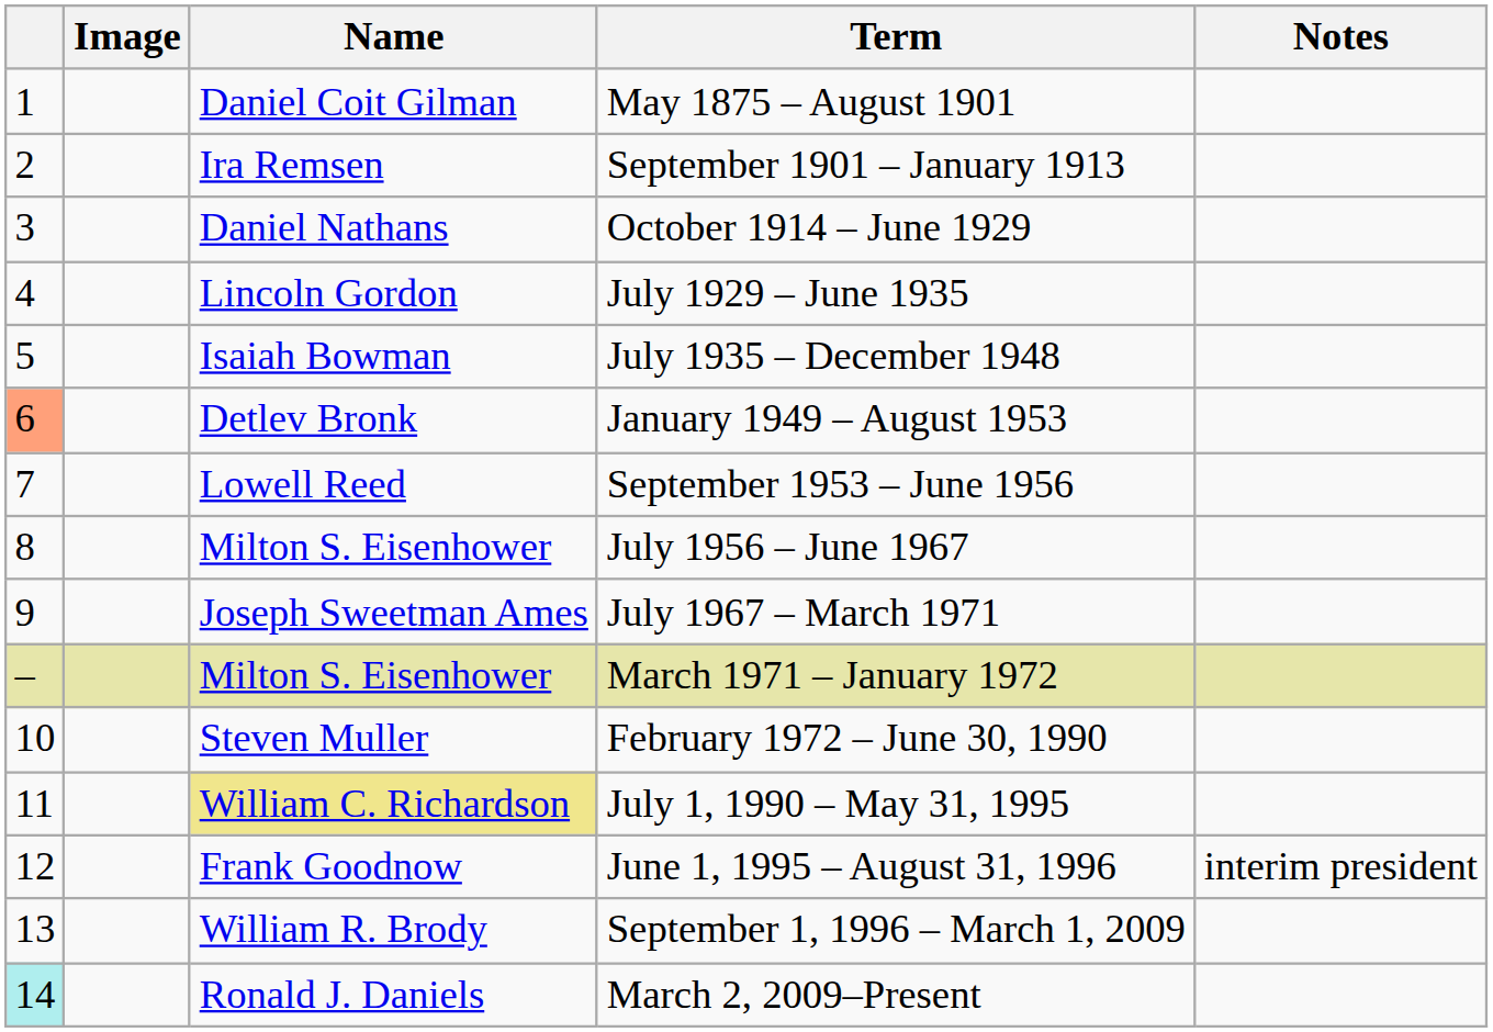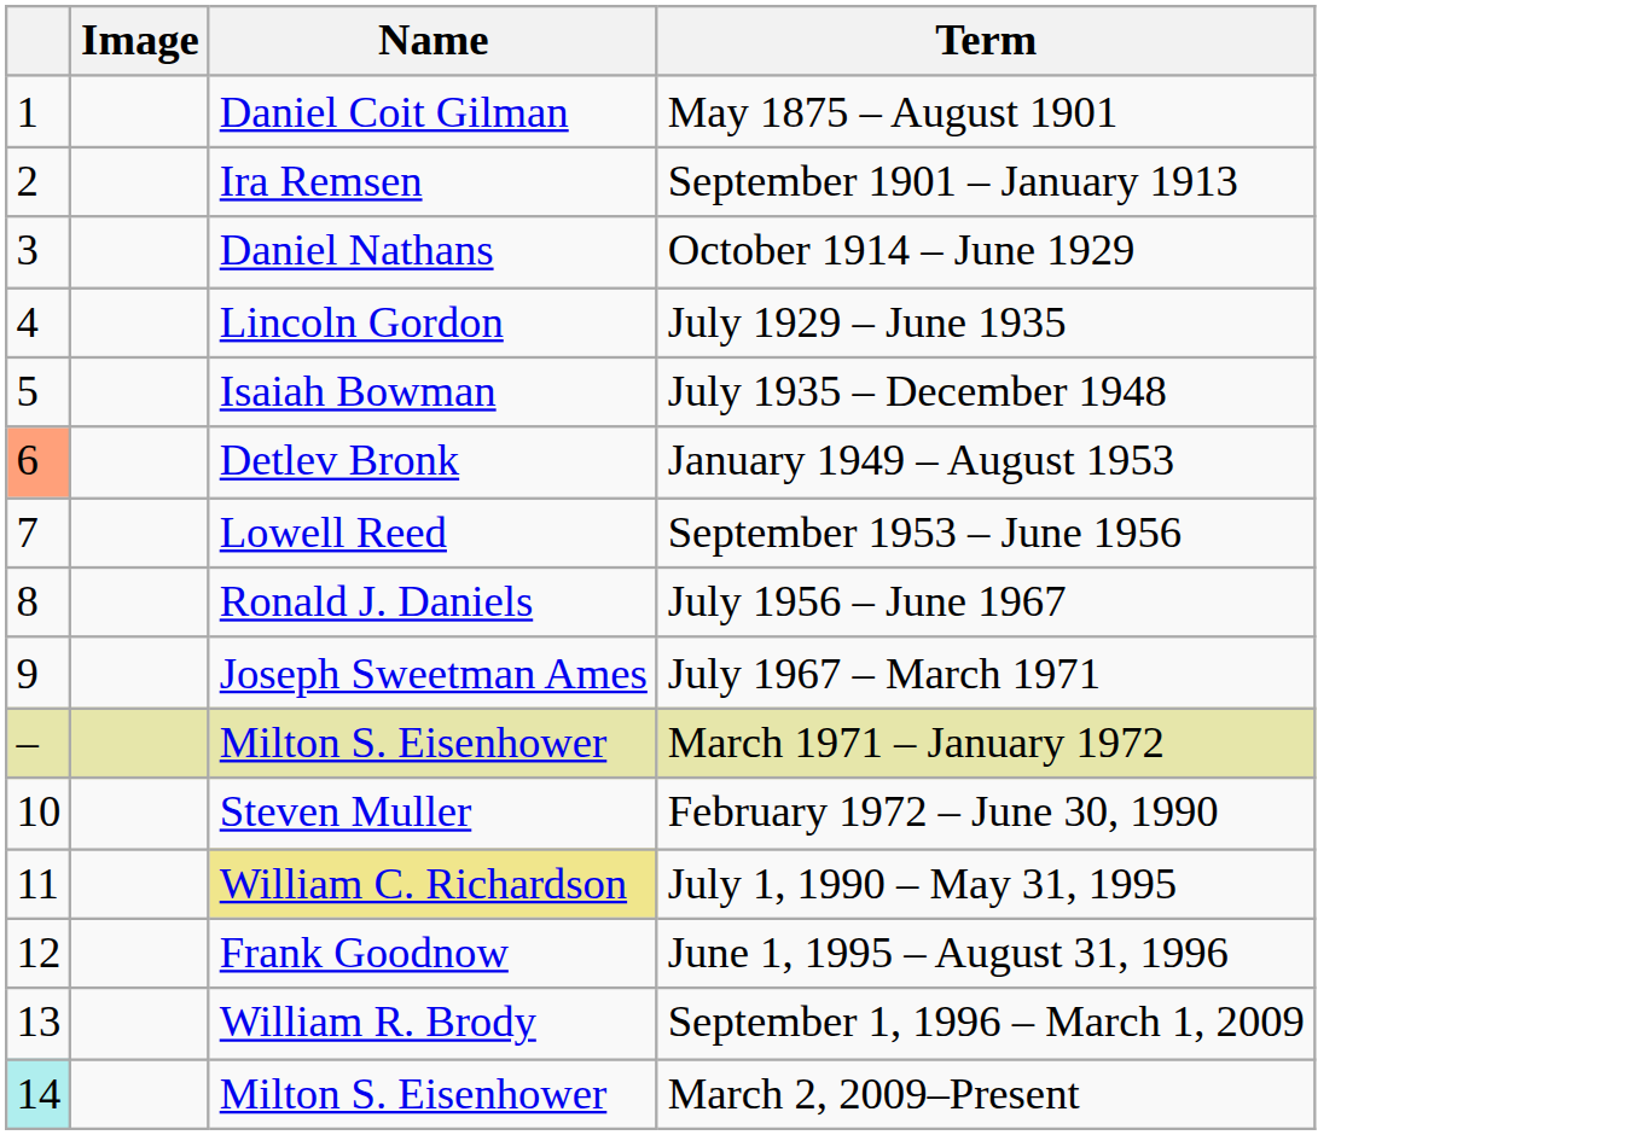 <table class="wikitable" margin:10px">
 <tr>
 <th></th>
 <th>Image</th>
 <th>Name</th>
 <th>Term</th>
-<th>Notes</th>
 </tr>
 <tr>
 <td>1</td>
 <td></td>
 <td><a href='#'>Daniel Coit Gilman</a></td>
 <td>May 1875 – August 1901</td>
-<td></td>
 </tr>
 <tr>
 <td>2</td>
 <td></td>
 <td><a href='#'>Ira Remsen</a></td>
 <td>September 1901 – January 1913</td>
-<td></td>
 </tr>
 <tr>
 <td>3</td>
 <td></td>
 <td><a href='#'>Daniel Nathans</a></td>
 <td>October 1914 – June 1929</td>
-<td></td>
 </tr>
 <tr>
 <td>4</td>
 <td></td>
 <td><a href='#'>Lincoln Gordon</a></td>
 <td>July 1929 – June 1935</td>
-<td></td>
 </tr>
 <tr>
 <td>5</td>
 <td></td>
 <td><a href='#'>Isaiah Bowman</a></td>
 <td>July 1935 – December 1948</td>
-<td></td>
 </tr>
 <tr>
 <td style="background: lightsalmon;">6</td>
 <td></td>
 <td><a href='#'>Detlev Bronk</a></td>
 <td>January 1949 – August 1953</td>
-<td></td>
 </tr>
 <tr>
 <td>7</td>
 <td></td>
 <td><a href='#'>Lowell Reed</a></td>
 <td>September 1953 – June 1956</td>
-<td></td>
 </tr>
 <tr>
 <td>8</td>
 <td></td>
-<td><a href='#'>Milton S. Eisenhower</a></td>
+<td><a href='#'>Ronald J. Daniels</a></td>
 <td>July 1956 – June 1967</td>
-<td></td>
 </tr>
 <tr>
 <td>9</td>
 <td></td>
 <td><a href='#'>Joseph Sweetman Ames</a></td>
 <td>July 1967 – March 1971</td>
-<td></td>
 </tr>
 <tr bgcolor="#e6e6aa">
 <td>–</td>
 <td></td>
 <td><a href='#'>Milton S. Eisenhower</a></td>
 <td>March 1971 – January 1972</td>
-<td></td>
 </tr>
 <tr>
 <td>10</td>
 <td></td>
 <td><a href='#'>Steven Muller</a></td>
 <td>February 1972 – June 30, 1990</td>
-<td></td>
 </tr>
 <tr>
 <td>11</td>
 <td></td>
 <td style="background: khaki;"><a href='#'>William C. Richardson</a></td>
 <td>July 1, 1990 – May 31, 1995</td>
-<td></td>
 </tr>
 <tr>
 <td>12</td>
 <td></td>
 <td><a href='#'>Frank Goodnow</a></td>
 <td>June 1, 1995 – August 31, 1996</td>
-<td>interim president</td>
 </tr>
 <tr>
 <td>13</td>
 <td></td>
 <td><a href='#'>William R. Brody</a></td>
 <td>September 1, 1996 – March 1, 2009</td>
-<td></td>
 </tr>
 <tr>
 <td style="background: paleturquoise;">14</td>
 <td></td>
-<td><a href='#'>Ronald J. Daniels</a></td>
+<td><a href='#'>Milton S. Eisenhower</a></td>
 <td>March 2, 2009–Present</td>
-<td></td>
 </tr>
 </table>
